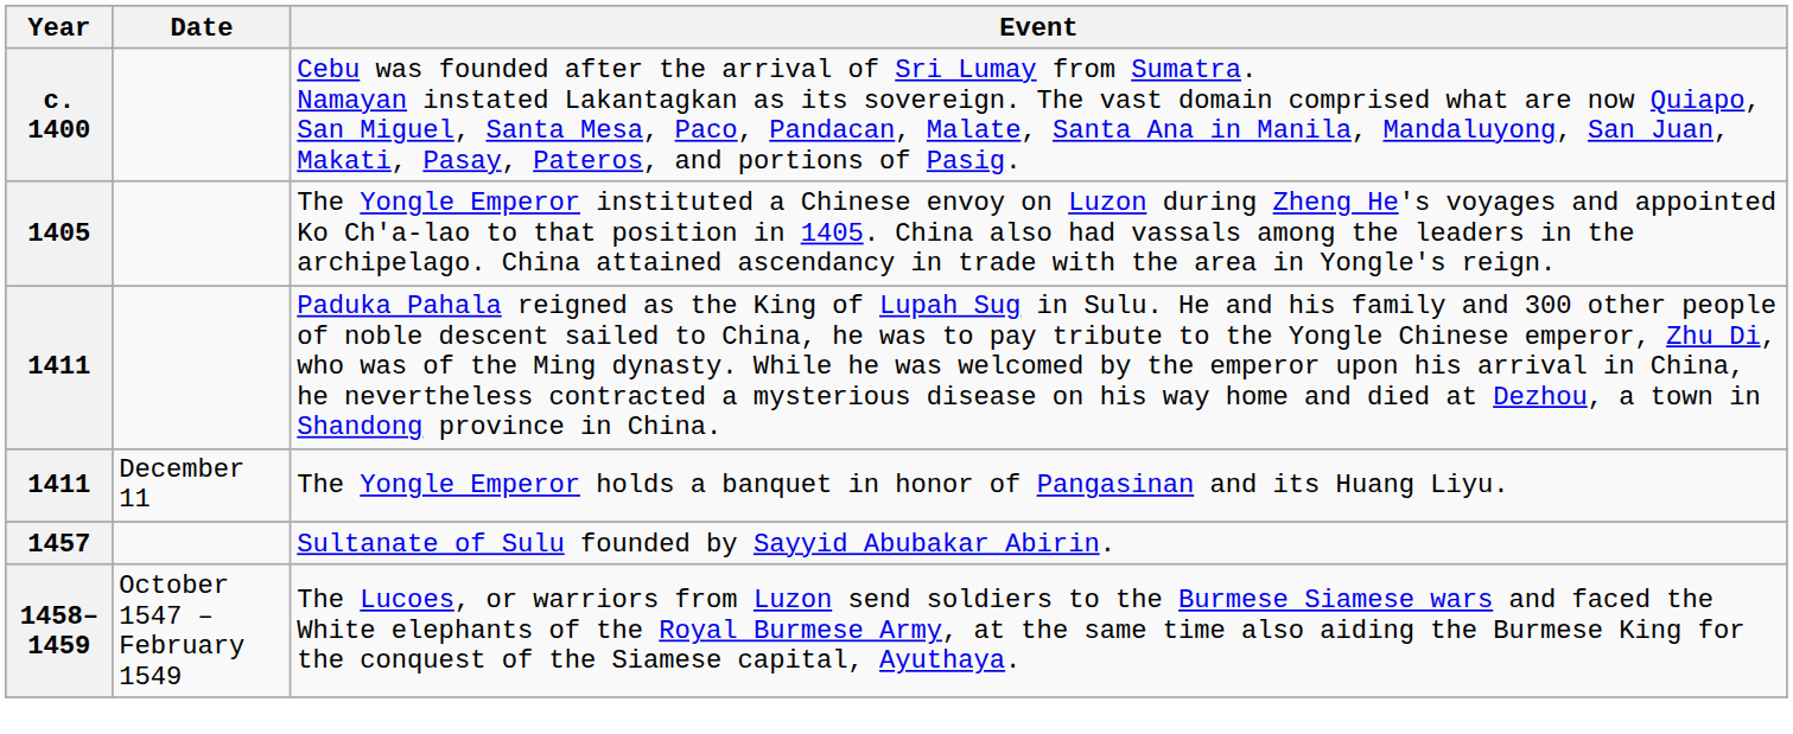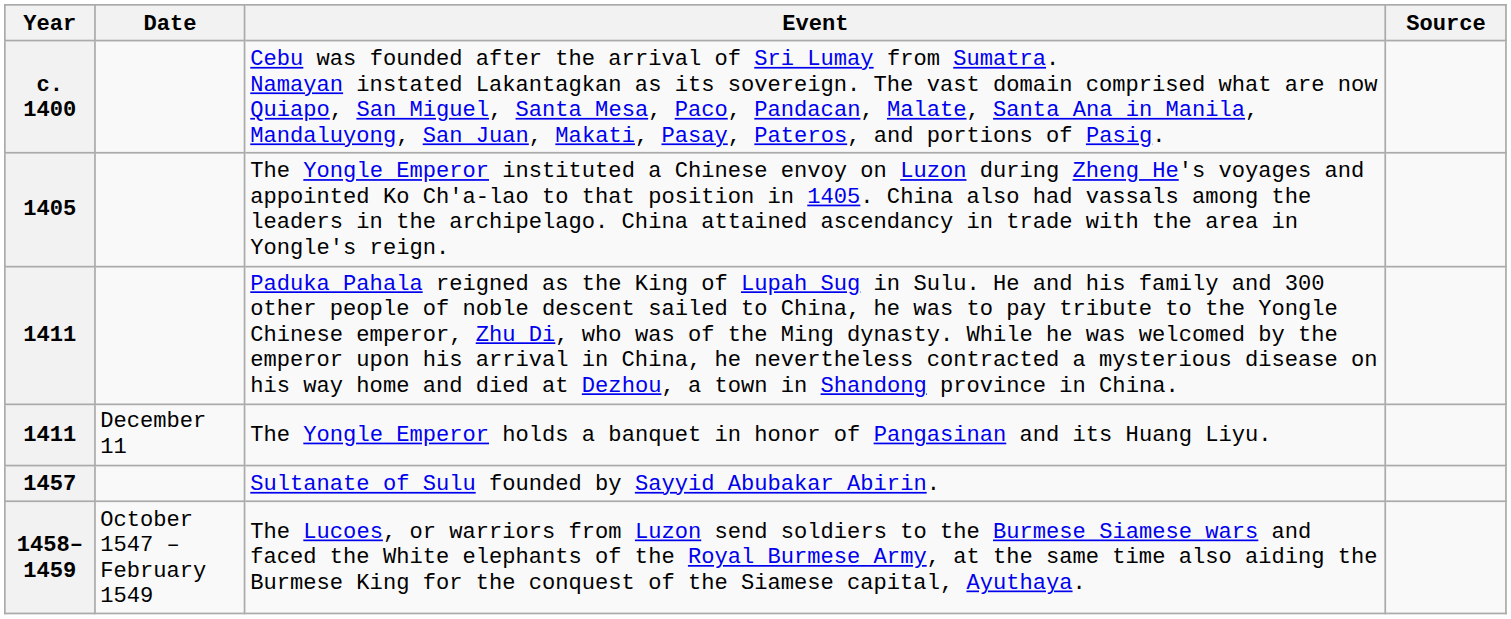 <table class="wikitable toptextcells" style="width:100%;">
 <tr>
 <th scope="col" style="width:6%;">Year</th>
 <th scope="col" style="width:10%;">Date</th>
 <th scope="col">Event</th>
+<th scope="col" style="width:8%;">Source</th>
 </tr>
 <tr>
 <th>c. 1400</th>
 <td></td>
 <td><a href='#'>Cebu</a> was founded after the arrival of <a href='#'>Sri Lumay</a> from <a href='#'>Sumatra</a>.<br><a href='#'>Namayan</a> instated Lakantagkan as its sovereign. The vast domain comprised what are now <a href='#'>Quiapo</a>, <a href='#'>San Miguel</a>, <a href='#'>Santa Mesa</a>, <a href='#'>Paco</a>, <a href='#'>Pandacan</a>, <a href='#'>Malate</a>, <a href='#'>Santa Ana in Manila</a>, <a href='#'>Mandaluyong</a>, <a href='#'>San Juan</a>, <a href='#'>Makati</a>, <a href='#'>Pasay</a>, <a href='#'>Pateros</a>, and portions of <a href='#'>Pasig</a>.</td>
+<td></td>
 </tr>
 <tr>
 <th scope="row">1405</th>
 <td></td>
 <td>The <a href='#'>Yongle Emperor</a> instituted a Chinese envoy on <a href='#'>Luzon</a> during <a href='#'>Zheng He</a>'s voyages and appointed Ko Ch'a-lao to that position in <a href='#'>1405</a>. China also had vassals among the leaders in the archipelago. China attained ascendancy in trade with the area in Yongle's reign.</td>
+<td></td>
 </tr>
 <tr>
 <th scope="row">1411</th>
 <td></td>
 <td><a href='#'>Paduka Pahala</a> reigned as the King of <a href='#'>Lupah Sug</a> in Sulu. He and his family and 300 other people of noble descent sailed to China, he was to pay tribute to the Yongle Chinese emperor, <a href='#'>Zhu Di</a>, who was of the Ming dynasty. While he was welcomed by the emperor upon his arrival in China, he nevertheless contracted a mysterious disease on his way home and died at <a href='#'>Dezhou</a>, a town in <a href='#'>Shandong</a> province in China.</td>
+<td></td>
 </tr>
 <tr>
 <th scope="row">1411</th>
 <td>December 11</td>
 <td>The <a href='#'>Yongle Emperor</a> holds a banquet in honor of <a href='#'>Pangasinan</a> and its Huang Liyu.</td>
+<td></td>
 </tr>
 <tr>
 <th scope="row">1457</th>
 <td></td>
 <td><a href='#'>Sultanate of Sulu</a> founded by <a href='#'>Sayyid Abubakar Abirin</a>.</td>
+<td></td>
 </tr>
 <tr>
 <th scope="row">1458–1459</th>
 <td>October 1547 – February 1549</td>
 <td>The <a href='#'>Lucoes</a>, or warriors from <a href='#'>Luzon</a> send soldiers to the <a href='#'>Burmese Siamese wars</a> and faced the White elephants of the <a href='#'>Royal Burmese Army</a>, at the same time also aiding the Burmese King for the conquest of the Siamese capital, <a href='#'>Ayuthaya</a>.</td>
+<td></td>
 </tr>
 </table>
